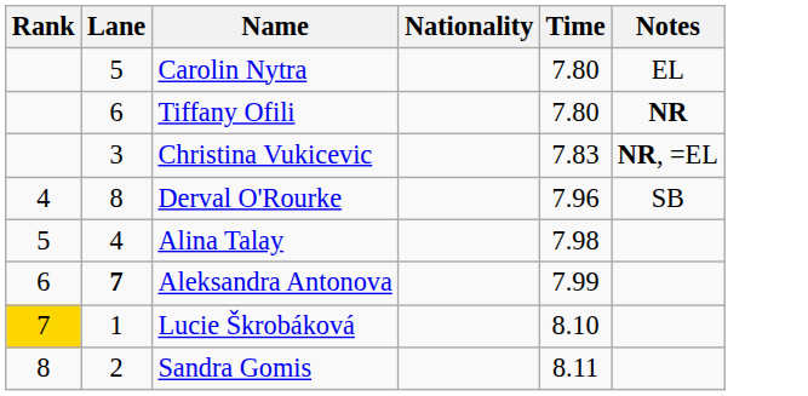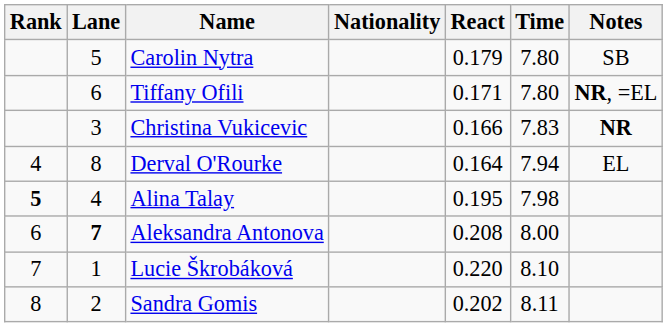 <table class="wikitable sortable" style="text-align:center">
 <tr>
 <th>Rank</th>
 <th>Lane</th>
 <th>Name</th>
 <th>Nationality</th>
+<th>React</th>
 <th>Time</th>
 <th>Notes</th>
 </tr>
 <tr>
 <td></td>
 <td>5</td>
 <td align=left><a href='#'>Carolin Nytra</a></td>
 <td align=left></td>
+<td>0.179</td>
 <td>7.80</td>
-<td>EL</td>
+<td>SB</td>
 </tr>
 <tr>
 <td></td>
 <td>6</td>
 <td align=left><a href='#'>Tiffany Ofili</a></td>
 <td align=left></td>
+<td>0.171</td>
 <td>7.80</td>
-<td><strong>NR</strong></td>
+<td><strong>NR</strong>, =EL</td>
 </tr>
 <tr>
 <td></td>
 <td>3</td>
 <td align=left><a href='#'>Christina Vukicevic</a></td>
 <td align=left></td>
+<td>0.166</td>
 <td>7.83</td>
-<td><strong>NR</strong>, =EL</td>
+<td><strong>NR</strong></td>
 </tr>
 <tr>
 <td>4</td>
 <td>8</td>
 <td align=left><a href='#'>Derval O'Rourke</a></td>
 <td align=left></td>
-<td>7.96</td>
-<td>SB</td>
+<td>0.164</td>
+<td>7.94</td>
+<td>EL</td>
 </tr>
 <tr>
-<td>5</td>
+<td><strong>5</strong></td>
 <td>4</td>
 <td align=left><a href='#'>Alina Talay</a></td>
 <td align=left></td>
+<td>0.195</td>
 <td>7.98</td>
 <td></td>
 </tr>
 <tr>
 <td>6</td>
 <td><strong>7</strong></td>
 <td align=left><a href='#'>Aleksandra Antonova</a></td>
 <td align=left></td>
-<td>7.99</td>
+<td>0.208</td>
+<td>8.00</td>
 <td></td>
 </tr>
 <tr>
-<td style="background: gold;">7</td>
+<td>7</td>
 <td>1</td>
 <td align=left><a href='#'>Lucie Škrobáková</a></td>
 <td align=left></td>
+<td>0.220</td>
 <td>8.10</td>
 <td></td>
 </tr>
 <tr>
 <td>8</td>
 <td>2</td>
 <td align=left><a href='#'>Sandra Gomis</a></td>
 <td align=left></td>
+<td>0.202</td>
 <td>8.11</td>
 <td></td>
 </tr>
 </table>
